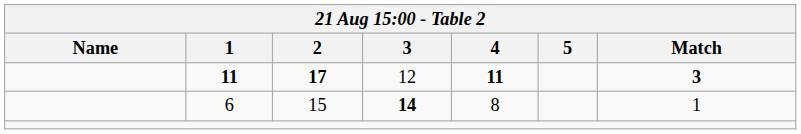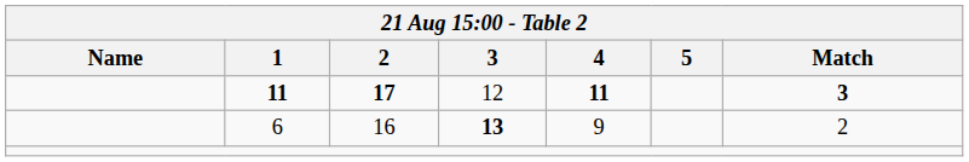 <table class=wikitable style="text-align:center; width: 55%">
 <tr>
 <th colspan=17><em>21 Aug 15:00 - Table 2</em></th>
 </tr>
 <tr>
 <th>Name</th>
 <th>1</th>
 <th>2</th>
 <th>3</th>
 <th>4</th>
 <th>5</th>
 <th>Match</th>
 </tr>
 <tr>
 <td style="text-align:left;"><strong></strong></td>
 <td><strong>11</strong></td>
 <td><strong>17</strong></td>
 <td>12</td>
 <td><strong>11</strong></td>
 <td></td>
 <td><strong>3</strong></td>
 </tr>
 <tr>
 <td style="text-align:left;"></td>
 <td>6</td>
-<td>15</td>
-<td><strong>14</strong></td>
-<td>8</td>
+<td>16</td>
+<td><strong>13</strong></td>
+<td>9</td>
 <td></td>
-<td>1</td>
+<td>2</td>
 </tr>
 <tr>
 <td colspan=17></td>
 </tr>
 </table>
